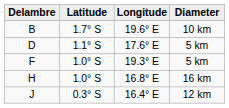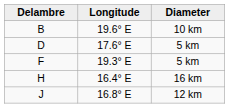 <table class="wikitable">
 <tr>
 <th width="25%" style="background:#eeeeee;">Delambre</th>
-<th width="25%" style="background:#eeeeee;">Latitude</th>
 <th width="25%" style="background:#eeeeee;">Longitude</th>
 <th width="25%" style="background:#eeeeee;">Diameter</th>
 </tr>
 <tr>
 <td align="center">B</td>
-<td align="center">1.7° S</td>
 <td align="center">19.6° E</td>
 <td align="center">10 km</td>
 </tr>
 <tr>
 <td align="center">D</td>
-<td align="center">1.1° S</td>
 <td align="center">17.6° E</td>
 <td align="center">5 km</td>
 </tr>
 <tr>
 <td align="center">F</td>
-<td align="center">1.0° S</td>
 <td align="center">19.3° E</td>
 <td align="center">5 km</td>
 </tr>
 <tr>
 <td align="center">H</td>
-<td align="center">1.0° S</td>
-<td align="center">16.8° E</td>
+<td align="center">16.4° E</td>
 <td align="center">16 km</td>
 </tr>
 <tr>
 <td align="center">J</td>
-<td align="center">0.3° S</td>
-<td align="center">16.4° E</td>
+<td align="center">16.8° E</td>
 <td align="center">12 km</td>
 </tr>
 </table>
